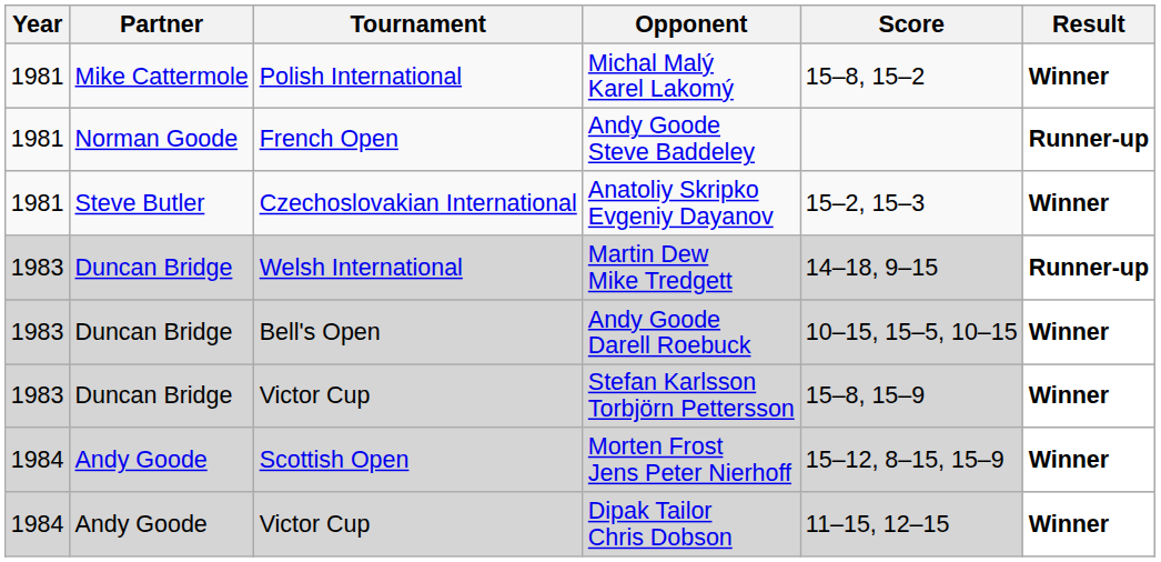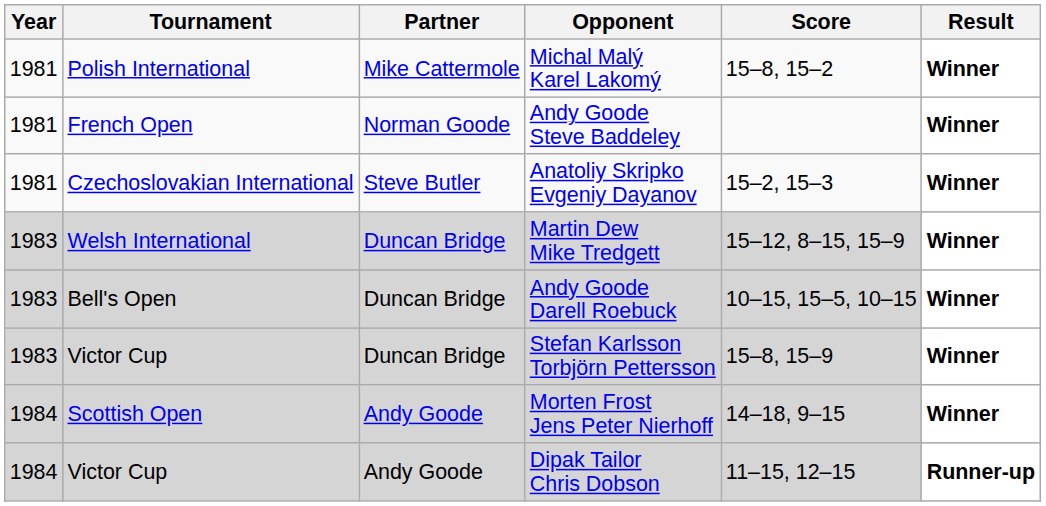 <table class="sortable wikitable" style="font-size: 90%;">
 <tr>
 <th>Year</th>
+<th>Tournament</th>
 <th>Partner</th>
-<th>Tournament</th>
 <th>Opponent</th>
 <th>Score</th>
 <th>Result</th>
 </tr>
 <tr>
 <td align="center">1981</td>
+<td align="left"><a href='#'>Polish International</a></td>
 <td align="left"> <a href='#'>Mike Cattermole</a></td>
-<td align="left"><a href='#'>Polish International</a></td>
 <td align="left"> <a href='#'>Michal Malý</a> <br>  <a href='#'>Karel Lakomý</a></td>
 <td align="left">15–8, 15–2</td>
 <td style="text-align:left; background:white"> <strong>Winner</strong></td>
 </tr>
 <tr>
 <td align="center">1981</td>
+<td align="left"><a href='#'>French Open</a></td>
 <td align="left"> <a href='#'>Norman Goode</a></td>
-<td align="left"><a href='#'>French Open</a></td>
 <td align="left"> <a href='#'>Andy Goode</a> <br>  <a href='#'>Steve Baddeley</a></td>
 <td align="left"></td>
-<td style="text-align:left; background:white"> <strong>Runner-up</strong></td>
+<td style="text-align:left; background:white"> <strong>Winner</strong></td>
 </tr>
 <tr>
 <td align="center">1981</td>
+<td align="left"><a href='#'>Czechoslovakian International</a></td>
 <td align="left"> <a href='#'>Steve Butler</a></td>
-<td align="left"><a href='#'>Czechoslovakian International</a></td>
 <td align="left"> <a href='#'>Anatoliy Skripko</a> <br>  <a href='#'>Evgeniy Dayanov</a></td>
 <td align="left">15–2, 15–3</td>
 <td style="text-align:left; background:white"> <strong>Winner</strong></td>
 </tr>
 <tr style="background:#D5D5D5">
 <td align="center">1983</td>
+<td align="left"><a href='#'>Welsh International</a></td>
 <td align="left"> <a href='#'>Duncan Bridge</a></td>
-<td align="left"><a href='#'>Welsh International</a></td>
 <td align="left"> <a href='#'>Martin Dew</a> <br>  <a href='#'>Mike Tredgett</a></td>
-<td align="left">14–18, 9–15</td>
-<td style="text-align:left; background:white"> <strong>Runner-up</strong></td>
+<td align="left">15–12, 8–15, 15–9</td>
+<td style="text-align:left; background:white"> <strong>Winner</strong></td>
 </tr>
 <tr style="background:#D5D5D5">
 <td align="center">1983</td>
+<td align="left">Bell's Open</td>
 <td align="left"> Duncan Bridge</td>
-<td align="left">Bell's Open</td>
 <td align="left"> <a href='#'>Andy Goode</a> <br>  <a href='#'>Darell Roebuck</a></td>
 <td align="left">10–15, 15–5, 10–15</td>
 <td style="text-align:left; background:white"> <strong>Winner</strong></td>
 </tr>
 <tr style="background:#D5D5D5">
 <td align="center">1983</td>
+<td align="left">Victor Cup</td>
 <td align="left"> Duncan Bridge</td>
-<td align="left">Victor Cup</td>
 <td align="left"> <a href='#'>Stefan Karlsson</a> <br>  <a href='#'>Torbjörn Pettersson</a></td>
 <td align="left">15–8, 15–9</td>
 <td style="text-align:left; background:white"> <strong>Winner</strong></td>
 </tr>
 <tr style="background:#D5D5D5">
 <td align="center">1984</td>
+<td align="left"><a href='#'>Scottish Open</a></td>
 <td align="left"> <a href='#'>Andy Goode</a></td>
-<td align="left"><a href='#'>Scottish Open</a></td>
 <td align="left"> <a href='#'>Morten Frost</a> <br>  <a href='#'>Jens Peter Nierhoff</a></td>
-<td align="left">15–12, 8–15, 15–9</td>
+<td align="left">14–18, 9–15</td>
 <td style="text-align:left; background:white"> <strong>Winner</strong></td>
 </tr>
 <tr style="background:#D5D5D5">
 <td align="center">1984</td>
+<td align="left">Victor Cup</td>
 <td align="left"> Andy Goode</td>
-<td align="left">Victor Cup</td>
 <td align="left"> <a href='#'>Dipak Tailor</a> <br>  <a href='#'>Chris Dobson</a></td>
 <td align="left">11–15, 12–15</td>
-<td style="text-align:left; background:white"> <strong>Winner</strong></td>
+<td style="text-align:left; background:white"> <strong>Runner-up</strong></td>
 </tr>
 </table>
